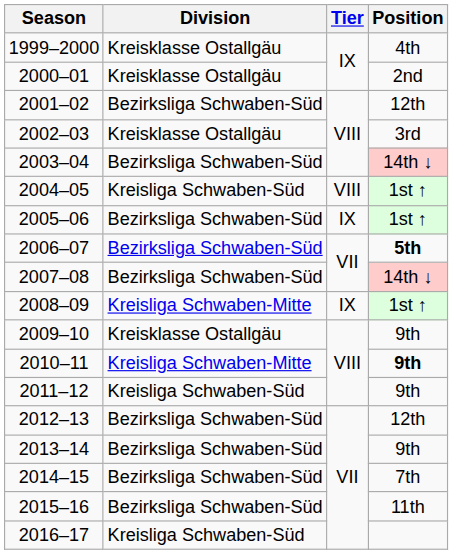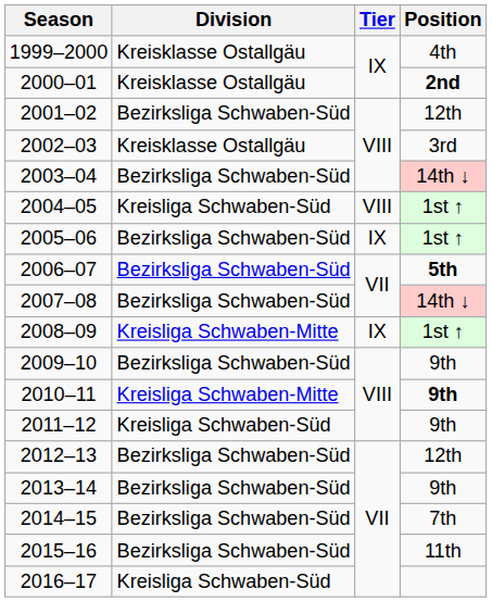 <table class="wikitable">
 <tr>
 <th>Season</th>
 <th>Division</th>
 <th><a href='#'>Tier</a></th>
 <th>Position</th>
 </tr>
 <tr align="center">
 <td>1999–2000</td>
 <td align="left">Kreisklasse Ostallgäu</td>
 <td rowspan=2>IX</td>
 <td>4th</td>
 </tr>
 <tr align="center">
 <td>2000–01</td>
 <td align="left">Kreisklasse Ostallgäu</td>
-<td>2nd</td>
+<td><strong>2nd</strong></td>
 </tr>
 <tr align="center">
 <td>2001–02</td>
 <td align="left">Bezirksliga Schwaben-Süd</td>
 <td rowspan=3>VIII</td>
 <td>12th</td>
 </tr>
 <tr align="center">
 <td>2002–03</td>
 <td align="left">Kreisklasse Ostallgäu</td>
 <td>3rd</td>
 </tr>
 <tr align="center">
 <td>2003–04</td>
 <td align="left">Bezirksliga Schwaben-Süd</td>
 <td style="background:#ffcccc">14th ↓</td>
 </tr>
 <tr align="center">
 <td>2004–05</td>
 <td align="left">Kreisliga Schwaben-Süd</td>
 <td>VIII</td>
 <td style="background:#ddffdd">1st ↑</td>
 </tr>
 <tr align="center">
 <td>2005–06</td>
 <td align="left">Bezirksliga Schwaben-Süd</td>
 <td>IX</td>
 <td style="background:#ddffdd">1st ↑</td>
 </tr>
 <tr align="center">
 <td>2006–07</td>
 <td align="left"><a href='#'>Bezirksliga Schwaben-Süd</a></td>
 <td rowspan=2>VII</td>
 <td><strong>5th</strong></td>
 </tr>
 <tr align="center">
 <td>2007–08</td>
 <td align="left">Bezirksliga Schwaben-Süd</td>
 <td style="background:#ffcccc">14th ↓</td>
 </tr>
 <tr align="center">
 <td>2008–09</td>
 <td align="left"><a href='#'>Kreisliga Schwaben-Mitte</a></td>
 <td>IX</td>
 <td style="background:#ddffdd">1st ↑</td>
 </tr>
 <tr align="center">
 <td>2009–10</td>
-<td align="left">Kreisklasse Ostallgäu</td>
+<td align="left">Bezirksliga Schwaben-Süd</td>
 <td rowspan=3>VIII</td>
 <td>9th</td>
 </tr>
 <tr align="center">
 <td>2010–11</td>
 <td align="left"><a href='#'>Kreisliga Schwaben-Mitte</a></td>
 <td><strong>9th</strong></td>
 </tr>
 <tr align="center">
 <td>2011–12</td>
 <td align="left">Kreisliga Schwaben-Süd</td>
 <td>9th</td>
 </tr>
 <tr align="center">
 <td>2012–13</td>
 <td align="left">Bezirksliga Schwaben-Süd</td>
 <td rowspan=5>VII</td>
 <td>12th</td>
 </tr>
 <tr align="center">
 <td>2013–14</td>
 <td align="left">Bezirksliga Schwaben-Süd</td>
 <td>9th</td>
 </tr>
 <tr align="center">
 <td>2014–15</td>
 <td align="left">Bezirksliga Schwaben-Süd</td>
 <td>7th</td>
 </tr>
 <tr align="center">
 <td>2015–16</td>
 <td align="left">Bezirksliga Schwaben-Süd</td>
 <td>11th</td>
 </tr>
 <tr align="center">
 <td>2016–17</td>
 <td align="left">Kreisliga Schwaben-Süd</td>
 <td></td>
 </tr>
 </table>
